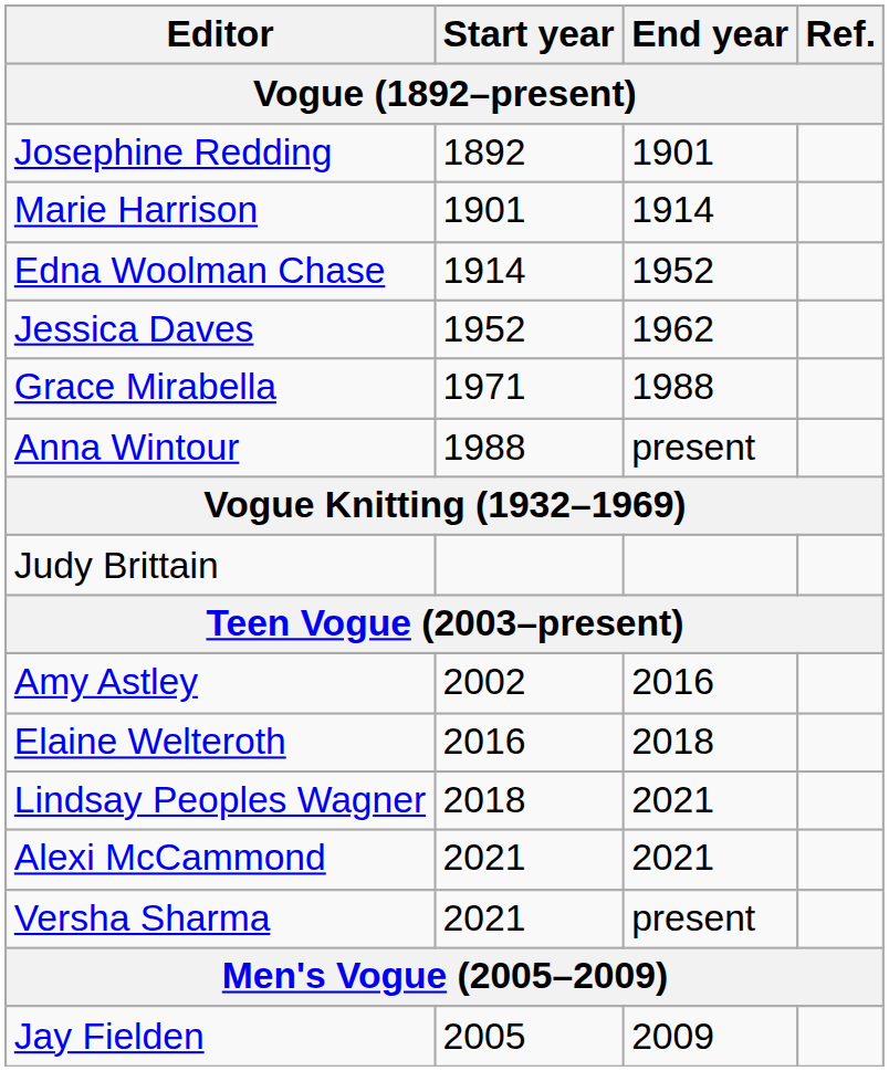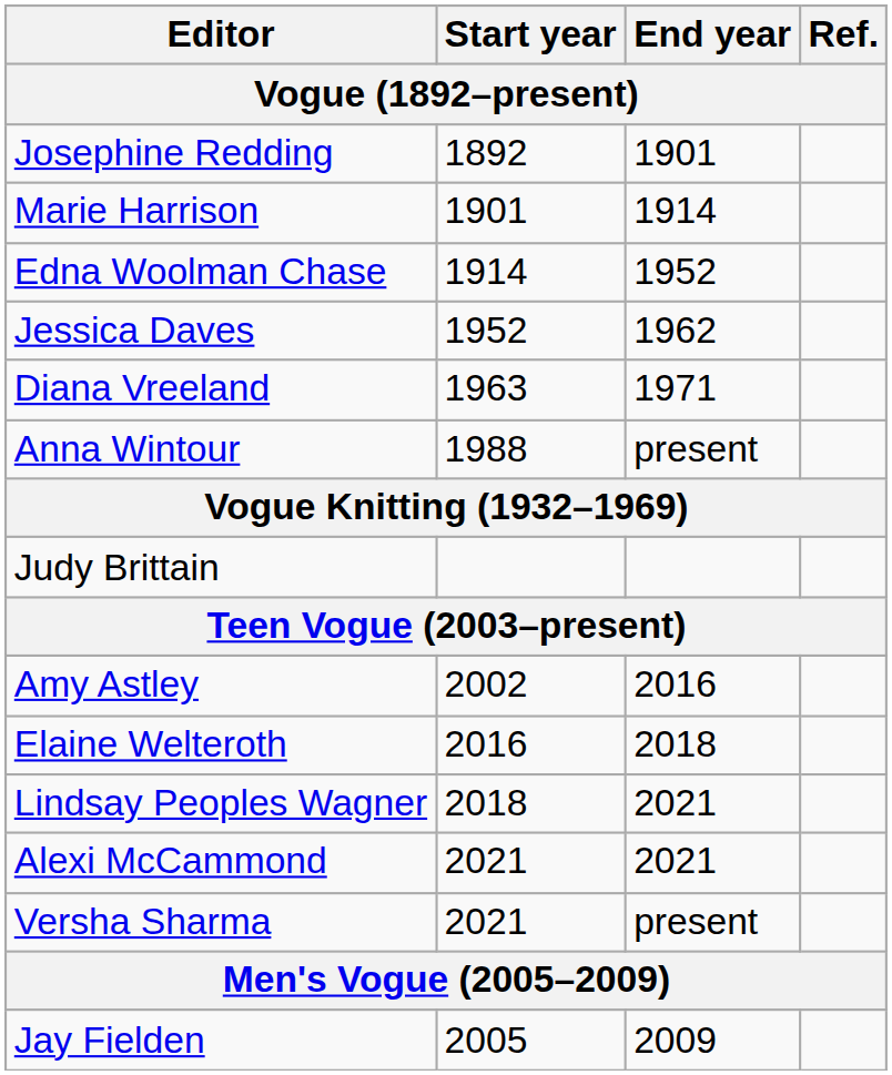 <table class="wikitable">
 <tr>
 <th>Editor</th>
 <th>Start year</th>
 <th>End year</th>
 <th>Ref.</th>
 </tr>
 <tr>
 <th colspan="4">Vogue (1892–present)</th>
 </tr>
 <tr>
 <td><a href='#'>Josephine Redding</a></td>
 <td>1892</td>
 <td>1901</td>
 <td></td>
 </tr>
 <tr>
 <td><a href='#'>Marie Harrison</a></td>
 <td>1901</td>
 <td>1914</td>
 <td></td>
 </tr>
 <tr>
 <td><a href='#'>Edna Woolman Chase</a></td>
 <td>1914</td>
 <td>1952</td>
 <td></td>
 </tr>
 <tr>
 <td><a href='#'>Jessica Daves</a></td>
 <td>1952</td>
 <td>1962</td>
 <td></td>
 </tr>
 <tr>
-<td><a href='#'>Grace Mirabella</a></td>
+<td><a href='#'>Diana Vreeland</a></td>
+<td>1963</td>
 <td>1971</td>
-<td>1988</td>
 <td></td>
 </tr>
 <tr>
 <td><a href='#'>Anna Wintour</a></td>
 <td>1988</td>
 <td>present</td>
 <td></td>
 </tr>
 <tr>
 <th colspan="4">Vogue Knitting (1932–1969)</th>
 </tr>
 <tr>
 <td>Judy Brittain</td>
 <td></td>
 <td></td>
 <td></td>
 </tr>
 <tr>
 <th colspan="4"><a href='#'>Teen Vogue</a> (2003–present)</th>
 </tr>
 <tr>
 <td><a href='#'>Amy Astley</a></td>
 <td>2002</td>
 <td>2016</td>
 <td></td>
 </tr>
 <tr>
 <td><a href='#'>Elaine Welteroth</a></td>
 <td>2016</td>
 <td>2018</td>
 <td></td>
 </tr>
 <tr>
 <td><a href='#'>Lindsay Peoples Wagner</a></td>
 <td>2018</td>
 <td>2021</td>
 <td></td>
 </tr>
 <tr>
 <td><a href='#'>Alexi McCammond</a></td>
 <td>2021</td>
 <td>2021</td>
 <td></td>
 </tr>
 <tr>
 <td><a href='#'>Versha Sharma</a></td>
 <td>2021</td>
 <td>present</td>
 <td></td>
 </tr>
 <tr>
 <th colspan="4"><a href='#'>Men's Vogue</a> (2005–2009)</th>
 </tr>
 <tr>
 <td><a href='#'>Jay Fielden</a></td>
 <td>2005</td>
 <td>2009</td>
 <td></td>
 </tr>
 </table>
